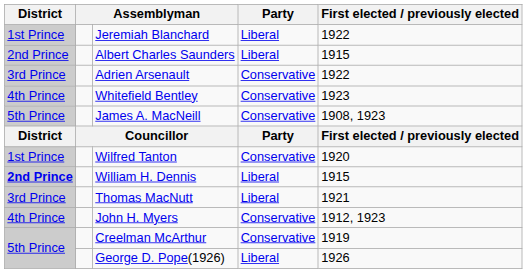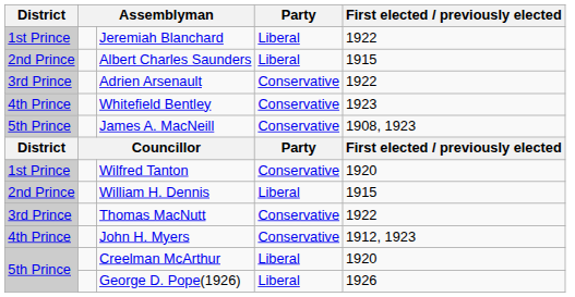 <table class="wikitable sortable">
 <tr>
 <th>District</th>
 <th colspan="2">Assemblyman</th>
 <th>Party</th>
 <th>First elected / previously elected</th>
 </tr>
 <tr>
 <td bgcolor="CCCCCC"><a href='#'>1st Prince</a></td>
 <td>   </td>
 <td><a href='#'>Jeremiah Blanchard</a></td>
 <td><a href='#'>Liberal</a></td>
 <td>1922</td>
 </tr>
 <tr>
 <td bgcolor="CCCCCC"><a href='#'>2nd Prince</a></td>
 <td>   </td>
 <td><a href='#'>Albert Charles Saunders</a></td>
 <td><a href='#'>Liberal</a></td>
 <td>1915</td>
 </tr>
 <tr>
 <td bgcolor="CCCCCC"><a href='#'>3rd Prince</a></td>
 <td>   </td>
 <td><a href='#'>Adrien Arsenault</a></td>
 <td><a href='#'>Conservative</a></td>
 <td>1922</td>
 </tr>
 <tr>
 <td bgcolor="CCCCCC"><a href='#'>4th Prince</a></td>
 <td>   </td>
 <td><a href='#'>Whitefield Bentley</a></td>
 <td><a href='#'>Conservative</a></td>
 <td>1923</td>
 </tr>
 <tr>
 <td bgcolor="CCCCCC"><a href='#'>5th Prince</a></td>
 <td>   </td>
 <td><a href='#'>James A. MacNeill</a></td>
 <td><a href='#'>Conservative</a></td>
 <td>1908, 1923</td>
 </tr>
 <tr>
 <th>District</th>
 <th colspan="2">Councillor</th>
 <th>Party</th>
 <th>First elected / previously elected</th>
 </tr>
 <tr>
 <td bgcolor="CCCCCC"><a href='#'>1st Prince</a></td>
 <td>   </td>
 <td><a href='#'>Wilfred Tanton</a></td>
 <td><a href='#'>Conservative</a></td>
 <td>1920</td>
 </tr>
 <tr>
-<td bgcolor="CCCCCC"><strong><a href='#'>2nd Prince</a></strong></td>
+<td bgcolor="CCCCCC"><a href='#'>2nd Prince</a></td>
 <td>   </td>
 <td><a href='#'>William H. Dennis</a></td>
 <td><a href='#'>Liberal</a></td>
 <td>1915</td>
 </tr>
 <tr>
 <td bgcolor="CCCCCC"><a href='#'>3rd Prince</a></td>
 <td>   </td>
 <td><a href='#'>Thomas MacNutt</a></td>
-<td><a href='#'>Liberal</a></td>
-<td>1921</td>
+<td><a href='#'>Conservative</a></td>
+<td>1922</td>
 </tr>
 <tr>
 <td bgcolor="CCCCCC"><a href='#'>4th Prince</a></td>
 <td>   </td>
 <td><a href='#'>John H. Myers</a></td>
 <td><a href='#'>Conservative</a></td>
 <td>1912, 1923</td>
 </tr>
 <tr>
 <td rowspan=2  bgcolor="CCCCCC"><a href='#'>5th Prince</a></td>
 <td>   </td>
 <td><a href='#'>Creelman McArthur</a></td>
-<td><a href='#'>Conservative</a></td>
-<td>1919</td>
+<td><a href='#'>Liberal</a></td>
+<td>1920</td>
 </tr>
 <tr>
 <td> </td>
 <td><a href='#'>George D. Pope</a>(1926)</td>
 <td><a href='#'>Liberal</a></td>
 <td>1926</td>
 </tr>
 </table>
